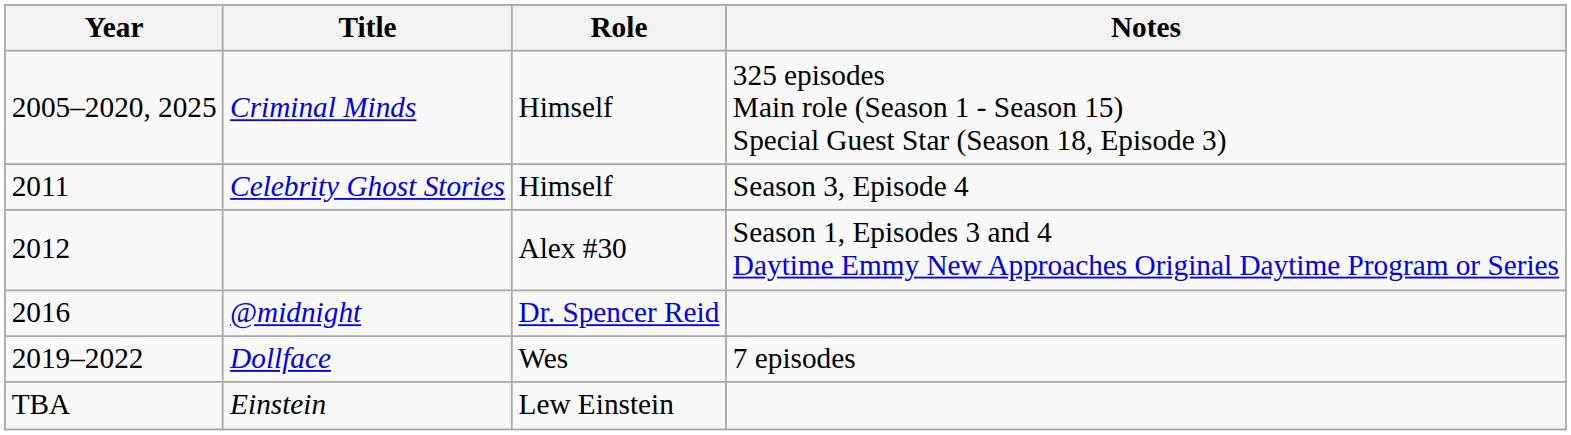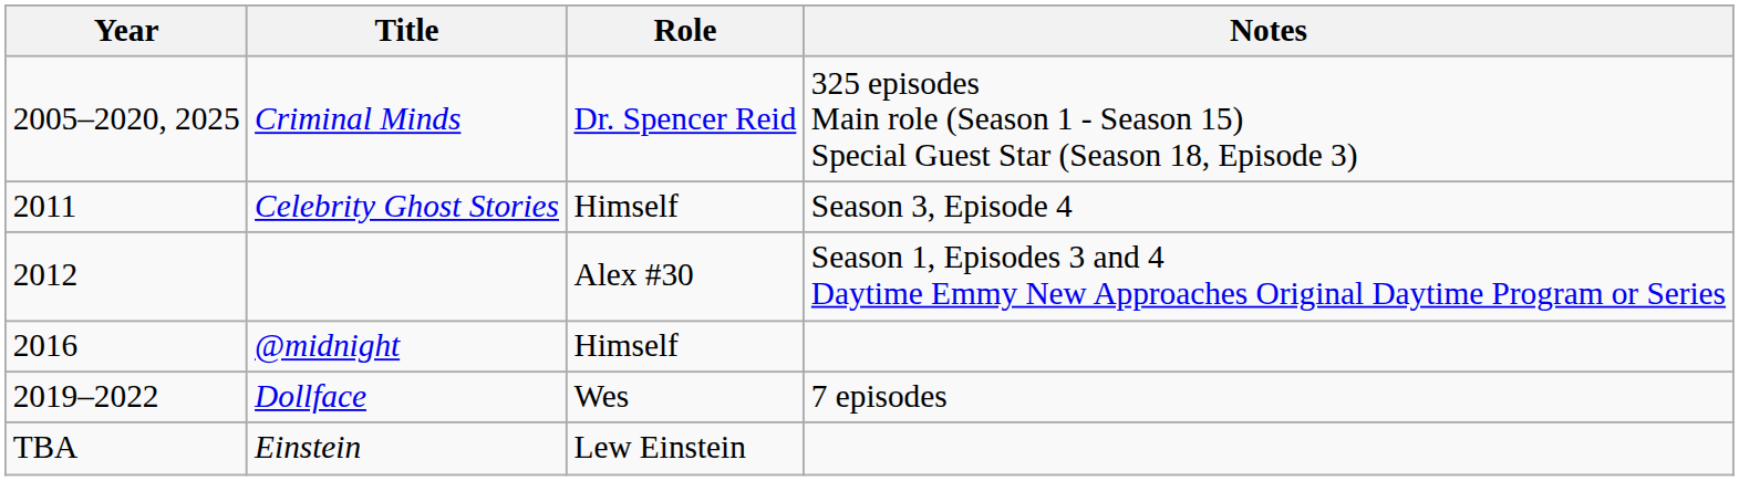 <table class="wikitable sortable">
 <tr>
 <th>Year</th>
 <th>Title</th>
 <th>Role</th>
 <th class="unsortable">Notes</th>
 </tr>
 <tr>
 <td>2005–2020, 2025</td>
 <td><em><a href='#'>Criminal Minds</a></em></td>
-<td>Himself</td>
+<td><a href='#'>Dr. Spencer Reid</a></td>
 <td>325 episodes <br> Main role (Season 1 - Season 15) <br> Special Guest Star (Season 18, Episode 3)</td>
 </tr>
 <tr>
 <td>2011</td>
 <td><em><a href='#'>Celebrity Ghost Stories</a></em></td>
 <td>Himself</td>
 <td>Season 3, Episode 4</td>
 </tr>
 <tr>
 <td>2012</td>
 <td><em></em></td>
 <td>Alex #30</td>
 <td>Season 1, Episodes 3 and 4<br><a href='#'>Daytime Emmy New Approaches Original Daytime Program or Series</a></td>
 </tr>
 <tr>
 <td>2016</td>
 <td><em><a href='#'>@midnight</a></em></td>
-<td><a href='#'>Dr. Spencer Reid</a></td>
+<td>Himself</td>
 <td></td>
 </tr>
 <tr>
 <td>2019–2022</td>
 <td><em><a href='#'>Dollface</a></em></td>
 <td>Wes</td>
 <td>7 episodes</td>
 </tr>
 <tr>
 <td>TBA</td>
 <td><em>Einstein</em></td>
 <td>Lew Einstein</td>
 <td></td>
 </tr>
 </table>
